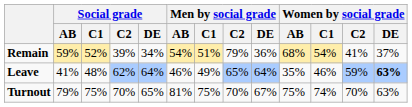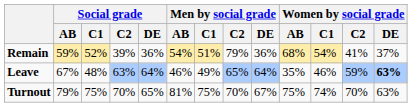 <table class="wikitable">
 <tr>
 <th rowspan="2"></th>
 <th colspan="4"><a href='#'>Social grade</a></th>
 <th colspan="4">Men by <a href='#'>social grade</a></th>
 <th colspan="4">Women by <a href='#'>social grade</a></th>
 </tr>
 <tr>
 <th>AB</th>
 <th>C1</th>
 <th>C2</th>
 <th>DE</th>
 <th>AB</th>
 <th>C1</th>
 <th>C2</th>
 <th>DE</th>
 <th>AB</th>
 <th>C1</th>
 <th>C2</th>
 <th>DE</th>
 </tr>
 <tr>
 <td><strong>Remain</strong></td>
 <td style="background:#fea;">59%</td>
 <td style="background:#fea;">52%</td>
 <td>39%</td>
-<td>34%</td>
+<td>36%</td>
 <td style="background:#fea;">54%</td>
 <td style="background:#fea;">51%</td>
 <td>79%</td>
 <td>36%</td>
 <td style="background:#fea;">68%</td>
 <td style="background:#fea;">54%</td>
 <td>41%</td>
 <td>37%</td>
 </tr>
 <tr>
 <td><strong>Leave</strong></td>
-<td>41%</td>
+<td>67%</td>
 <td>48%</td>
-<td style="background:#acf;">62%</td>
+<td style="background:#acf;">63%</td>
 <td style="background:#acf;">64%</td>
 <td>46%</td>
 <td>49%</td>
 <td style="background:#acf;">65%</td>
 <td style="background:#acf;">64%</td>
 <td>35%</td>
 <td>46%</td>
 <td style="background:#acf;">59%</td>
 <td style="background:#acf;"><strong>63%</strong></td>
 </tr>
 <tr>
 <td><strong>Turnout</strong></td>
 <td>79%</td>
 <td>75%</td>
 <td>70%</td>
 <td>65%</td>
 <td>81%</td>
 <td>75%</td>
 <td>70%</td>
 <td>67%</td>
 <td>75%</td>
 <td>74%</td>
 <td>70%</td>
 <td>63%</td>
 </tr>
 </table>
